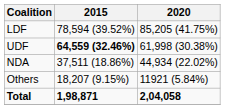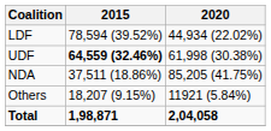 <table class="sortable wikitable">
 <tr>
 <th>Coalition</th>
 <th>2015</th>
 <th>2020</th>
 </tr>
 <tr>
 <td>LDF</td>
 <td>78,594 (39.52%)</td>
-<td>85,205 (41.75%)</td>
+<td>44,934 (22.02%)</td>
 </tr>
 <tr>
 <td>UDF</td>
 <td><strong>64,559 (32.46%)</strong></td>
 <td>61,998 (30.38%)</td>
 </tr>
 <tr>
 <td>NDA</td>
 <td>37,511 (18.86%)</td>
-<td>44,934 (22.02%)</td>
+<td>85,205 (41.75%)</td>
 </tr>
 <tr>
 <td>Others</td>
 <td>18,207 (9.15%)</td>
 <td>11921 (5.84%)</td>
 </tr>
 <tr>
 <td><strong>Total</strong></td>
 <td><strong>1,98,871</strong></td>
 <td><strong>2,04,058</strong></td>
 </tr>
 <tr>
 </tr>
 </table>
